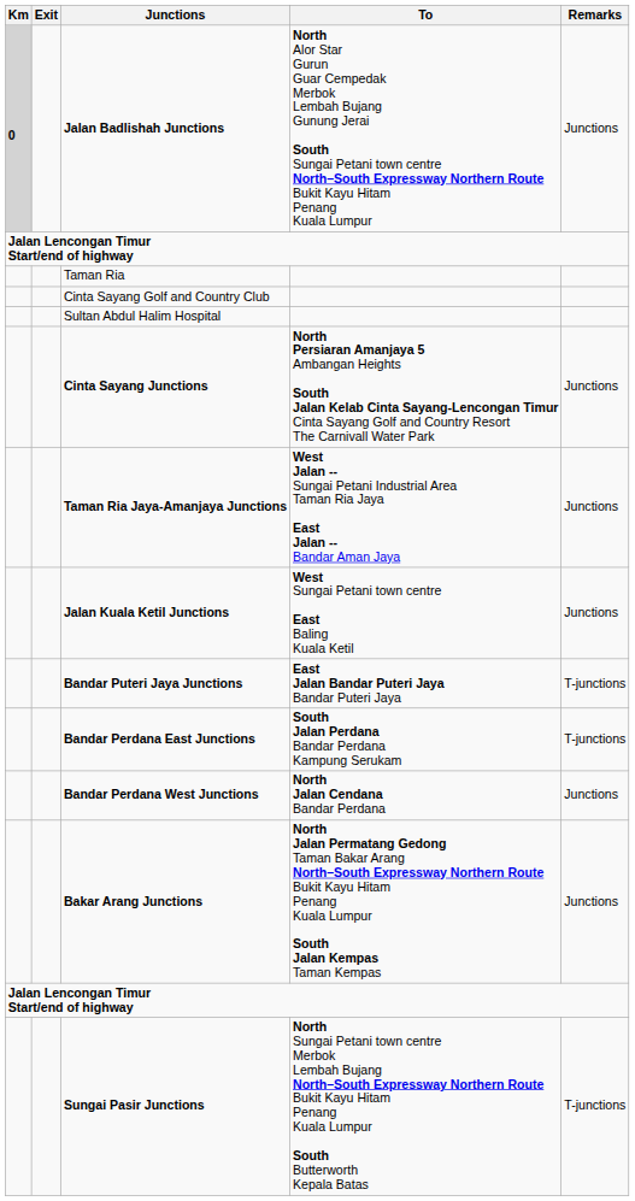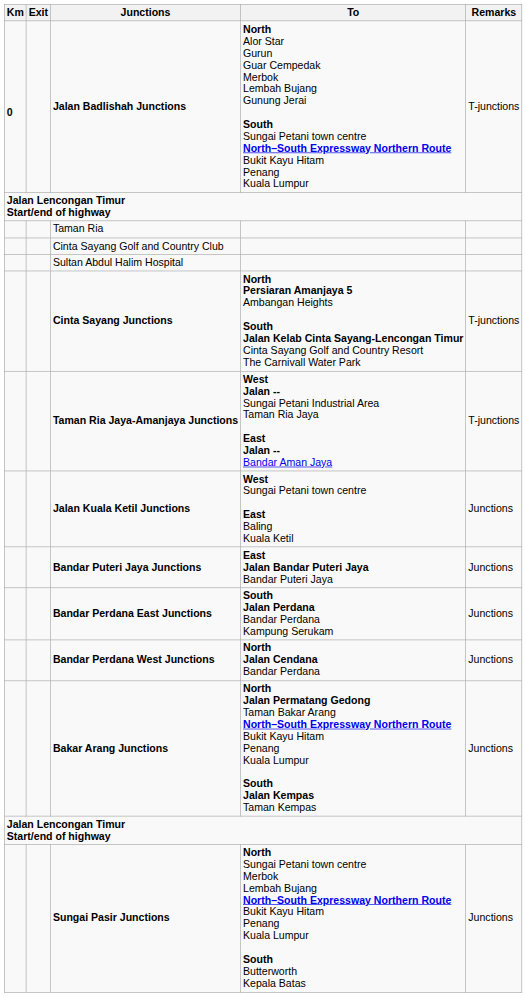 <table class="wikitable">
 <tr>
 <th>Km</th>
 <th>Exit</th>
 <th>Junctions</th>
 <th>To</th>
 <th>Remarks</th>
 </tr>
 <tr>
-<td style="background: lightgrey;"><br><strong>0</strong></td>
+<td><br><strong>0</strong></td>
 <td></td>
 <td><strong>Jalan Badlishah Junctions</strong></td>
 <td><strong>North</strong><br> Alor Star<br> Gurun<br> Guar Cempedak<br> Merbok<br> Lembah Bujang<br> Gunung Jerai<br><br><strong>South</strong><br> Sungai Petani town centre<br>  <strong><a href='#'>North–South Expressway Northern Route</a></strong><br>Bukit Kayu Hitam<br>Penang<br>Kuala Lumpur</td>
-<td>Junctions</td>
+<td>T-junctions</td>
 </tr>
 <tr>
 <td style="width:600px" colspan="6" style="text-align:center; background:blue;"><strong><span> Jalan Lencongan Timur<br>Start/end of highway</span></strong></td>
 </tr>
 <tr>
 <td></td>
 <td></td>
 <td>Taman Ria</td>
 <td></td>
 <td></td>
 </tr>
 <tr>
 <td></td>
 <td></td>
 <td>Cinta Sayang Golf and Country Club</td>
 <td></td>
 <td></td>
 </tr>
 <tr>
 <td></td>
 <td></td>
 <td>Sultan Abdul Halim Hospital </td>
 <td></td>
 <td></td>
 </tr>
 <tr>
 <td></td>
 <td></td>
 <td><strong>Cinta Sayang Junctions</strong></td>
 <td><strong>North</strong><br>  <strong>Persiaran Amanjaya 5</strong><br>Ambangan Heights<br><br><strong>South</strong><br>  <strong>Jalan Kelab Cinta Sayang-Lencongan Timur</strong><br>Cinta Sayang Golf and Country Resort<br>The Carnivall Water Park</td>
-<td>Junctions</td>
+<td>T-junctions</td>
 </tr>
 <tr>
 <td></td>
 <td></td>
 <td><strong>Taman Ria Jaya-Amanjaya Junctions</strong></td>
 <td><strong>West</strong><br><strong>Jalan --</strong><br>Sungai Petani Industrial Area<br>Taman Ria Jaya<br><br><strong>East</strong><br><strong>Jalan --</strong><br><a href='#'>Bandar Aman Jaya</a></td>
-<td>Junctions</td>
+<td>T-junctions</td>
 </tr>
 <tr>
 <td></td>
 <td></td>
 <td><strong>Jalan Kuala Ketil Junctions</strong></td>
 <td><strong>West</strong><br> Sungai Petani town centre<br><br><strong>East</strong><br> Baling<br> Kuala Ketil</td>
 <td>Junctions</td>
 </tr>
 <tr>
 <td></td>
 <td></td>
 <td><strong>Bandar Puteri Jaya Junctions</strong></td>
 <td><strong>East</strong><br><strong>Jalan Bandar Puteri Jaya</strong><br>Bandar Puteri Jaya</td>
-<td>T-junctions</td>
+<td>Junctions</td>
 </tr>
 <tr>
 <td></td>
 <td></td>
 <td><strong>Bandar Perdana East Junctions</strong></td>
 <td><strong>South</strong><br><strong>Jalan Perdana</strong><br>Bandar Perdana<br>Kampung Serukam</td>
-<td>T-junctions</td>
+<td>Junctions</td>
 </tr>
 <tr>
 <td></td>
 <td></td>
 <td><strong>Bandar Perdana West Junctions</strong></td>
 <td><strong>North</strong><br><strong>Jalan Cendana</strong><br>Bandar Perdana</td>
 <td>Junctions</td>
 </tr>
 <tr>
 <td></td>
 <td></td>
 <td><strong>Bakar Arang Junctions</strong></td>
 <td><strong>North</strong><br><strong>Jalan Permatang Gedong</strong><br>Taman Bakar Arang<br>  <strong><a href='#'>North–South Expressway Northern Route</a></strong><br>Bukit Kayu Hitam<br>Penang<br>Kuala Lumpur<br><br><strong>South</strong><br><strong>Jalan Kempas</strong><br>Taman Kempas</td>
 <td>Junctions</td>
 </tr>
 <tr>
 <td style="width:600px" colspan="6" style="text-align:center; background:blue;"><strong><span> Jalan Lencongan Timur<br>Start/end of highway</span></strong></td>
 </tr>
 <tr>
 <td></td>
 <td></td>
 <td><strong>Sungai Pasir Junctions</strong></td>
 <td><strong>North</strong><br> Sungai Petani town centre<br> Merbok<br> Lembah Bujang<br>  <strong><a href='#'>North–South Expressway Northern Route</a></strong><br>Bukit Kayu Hitam<br>Penang<br>Kuala Lumpur<br><br><strong>South</strong><br> Butterworth<br> Kepala Batas</td>
-<td>T-junctions</td>
+<td>Junctions</td>
 </tr>
 </table>
